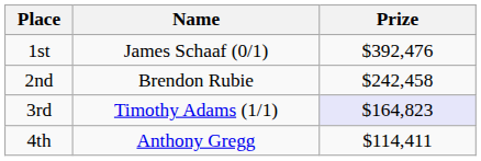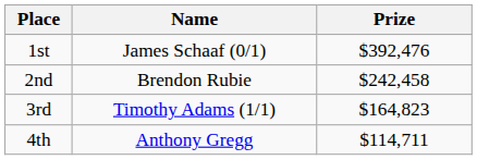 <table class="wikitable">
 <tr>
 <th width="50">Place</th>
 <th width="200">Name</th>
 <th width="125">Prize</th>
 </tr>
 <tr>
 <td align = "center">1st</td>
 <td align = "center">James Schaaf (0/1)</td>
 <td align = "center">$392,476</td>
 </tr>
 <tr>
 <td align = "center">2nd</td>
 <td align = "center">Brendon Rubie</td>
 <td align = "center">$242,458</td>
 </tr>
 <tr>
 <td align = "center">3rd</td>
 <td align = "center"><a href='#'>Timothy Adams</a> (1/1)</td>
-<td align = "center" style="background: lavender;">$164,823</td>
+<td align = "center">$164,823</td>
 </tr>
 <tr>
 <td align = "center">4th</td>
 <td align = "center"><a href='#'>Anthony Gregg</a></td>
-<td align = "center">$114,411</td>
+<td align = "center">$114,711</td>
 </tr>
 </table>
